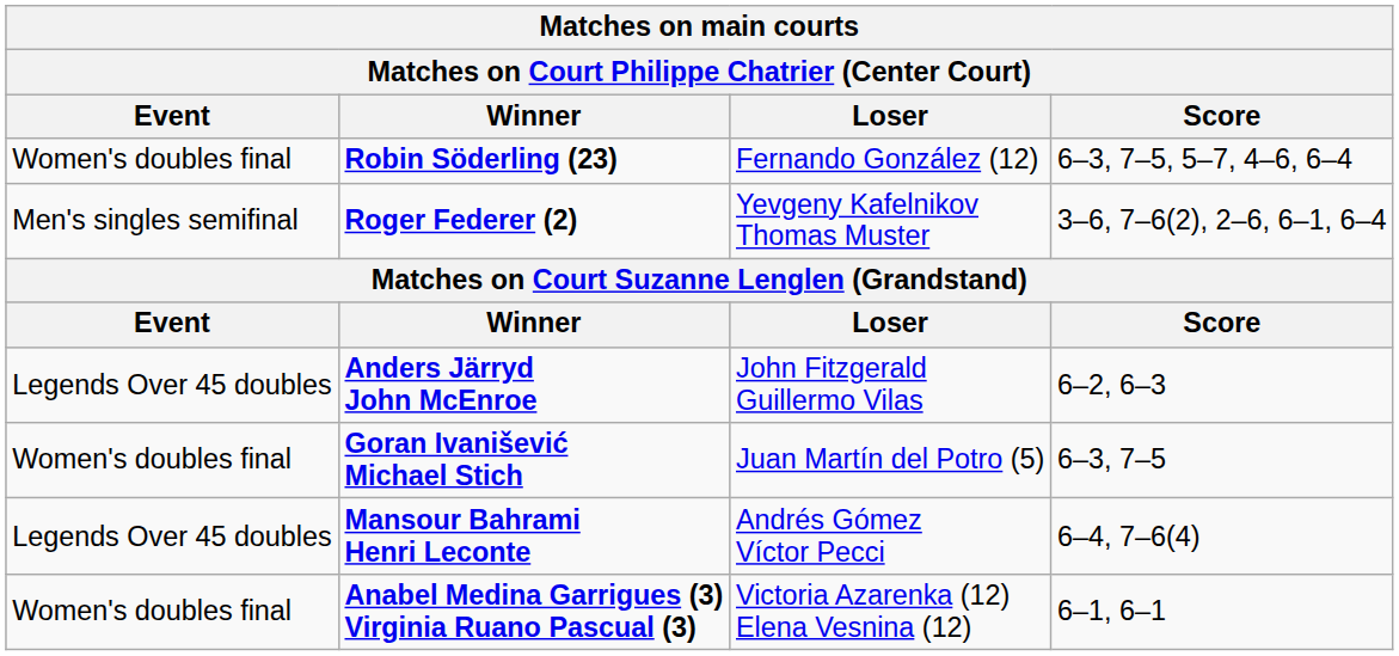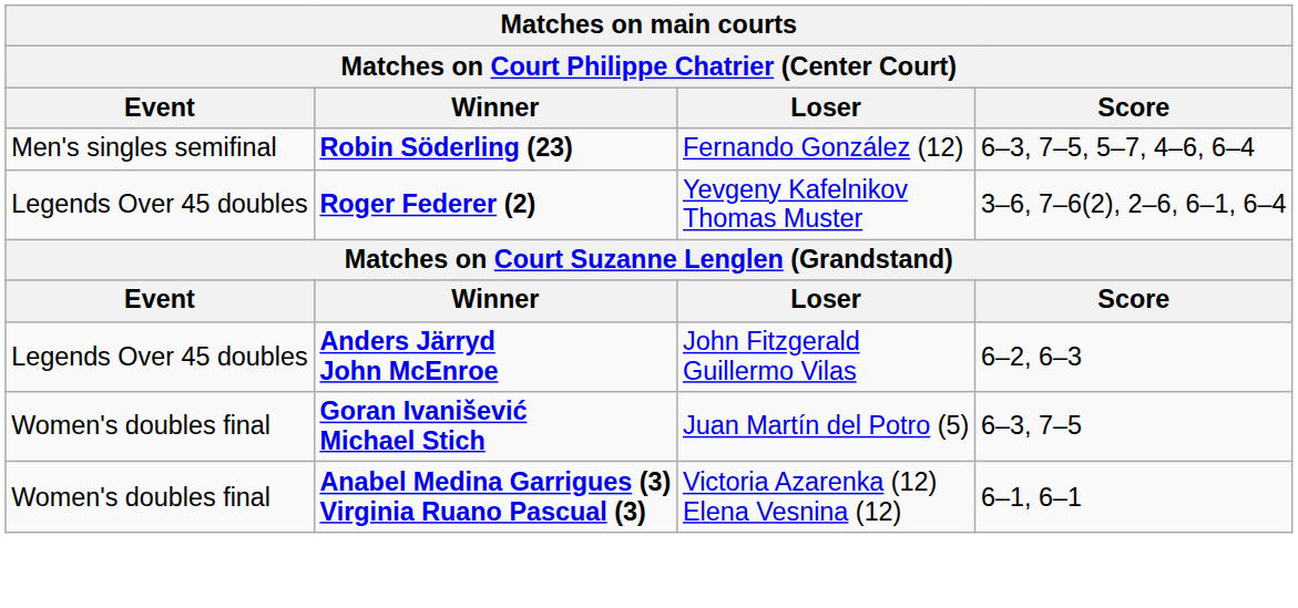 <table class="wikitable collapsible uncollapsed" style="margin:auto;">
 <tr>
 <th colspan="4" style="white-space:nowrap;"><strong>Matches on main courts</strong></th>
 </tr>
 <tr>
 <th colspan="4">Matches on <a href='#'>Court Philippe Chatrier</a> (Center Court)</th>
 </tr>
 <tr>
 <th>Event</th>
 <th>Winner</th>
 <th>Loser</th>
 <th>Score</th>
 </tr>
 <tr>
-<td>Women's doubles final</td>
+<td>Men's singles semifinal</td>
 <td> <strong><a href='#'>Robin Söderling</a> (23)</strong></td>
 <td> <a href='#'>Fernando González</a> (12)</td>
 <td>6–3, 7–5, 5–7, 4–6, 6–4</td>
 </tr>
 <tr>
-<td>Men's singles semifinal</td>
+<td>Legends Over 45 doubles</td>
 <td> <strong><a href='#'>Roger Federer</a> (2)</strong></td>
 <td> <a href='#'>Yevgeny Kafelnikov</a><br>   <a href='#'>Thomas Muster</a></td>
 <td>3–6, 7–6(2), 2–6, 6–1, 6–4</td>
 </tr>
 <tr>
 <th colspan="4">Matches on <a href='#'>Court Suzanne Lenglen</a> (Grandstand)</th>
 </tr>
 <tr>
 <th>Event</th>
 <th>Winner</th>
 <th>Loser</th>
 <th>Score</th>
 </tr>
 <tr>
 <td>Legends Over 45 doubles</td>
 <td> <strong><a href='#'>Anders Järryd</a><br>   <a href='#'>John McEnroe</a></strong></td>
 <td> <a href='#'>John Fitzgerald</a><br>   <a href='#'>Guillermo Vilas</a></td>
 <td>6–2, 6–3</td>
 </tr>
 <tr>
 <td>Women's doubles final</td>
 <td> <strong><a href='#'>Goran Ivanišević</a><br>   <a href='#'>Michael Stich</a></strong></td>
 <td> <a href='#'>Juan Martín del Potro</a> (5)</td>
 <td>6–3, 7–5</td>
 </tr>
 <tr>
-<td>Legends Over 45 doubles</td>
-<td> <strong><a href='#'>Mansour Bahrami</a><br>   <a href='#'>Henri Leconte</a></strong></td>
-<td> <a href='#'>Andrés Gómez</a><br>   <a href='#'>Víctor Pecci</a></td>
-<td>6–4, 7–6(4)</td>
-</tr>
-<tr>
 <td>Women's doubles final</td>
 <td> <strong><a href='#'>Anabel Medina Garrigues</a> (3)<br>   <a href='#'>Virginia Ruano Pascual</a> (3)</strong></td>
 <td> <a href='#'>Victoria Azarenka</a> (12)<br>   <a href='#'>Elena Vesnina</a> (12)</td>
 <td>6–1, 6–1</td>
 </tr>
 </table>
